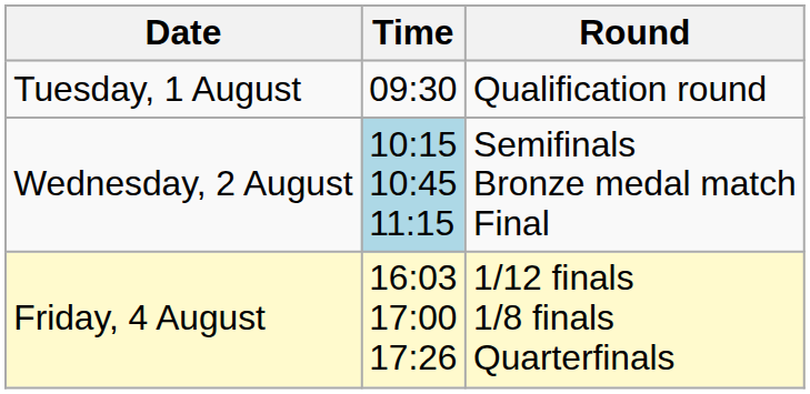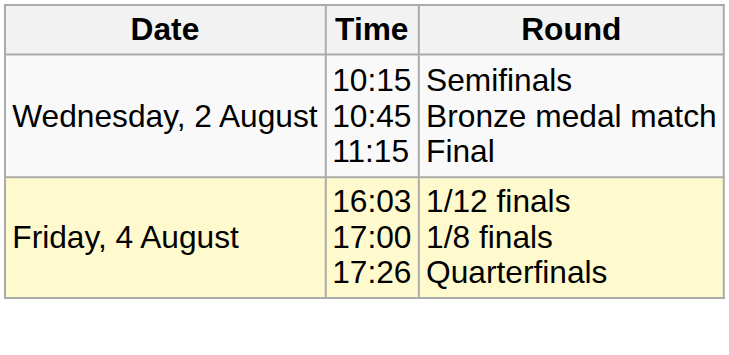 <table class=wikitable>
 <tr>
 <th>Date</th>
 <th>Time</th>
 <th>Round</th>
 </tr>
 <tr>
-<td>Tuesday, 1 August</td>
-<td>09:30</td>
-<td>Qualification round</td>
-</tr>
-<tr>
 <td>Wednesday, 2 August</td>
-<td style="background: lightblue;">10:15 <br> 10:45 <br> 11:15</td>
+<td>10:15 <br> 10:45 <br> 11:15</td>
 <td>Semifinals <br> Bronze medal match <br> Final</td>
 </tr>
 <tr style=background:lemonchiffon>
 <td>Friday, 4 August</td>
 <td>16:03 <br> 17:00 <br> 17:26</td>
 <td>1/12 finals <br> 1/8 finals <br> Quarterfinals</td>
 </tr>
 </table>
